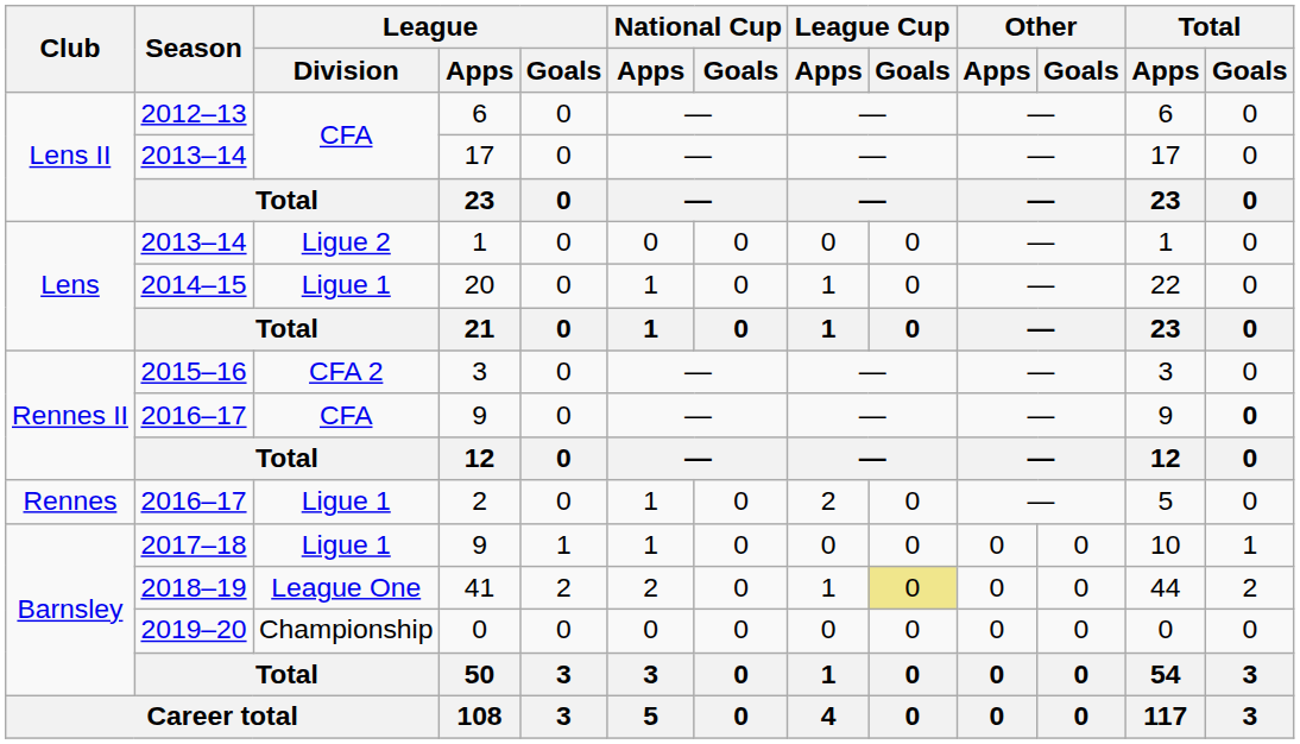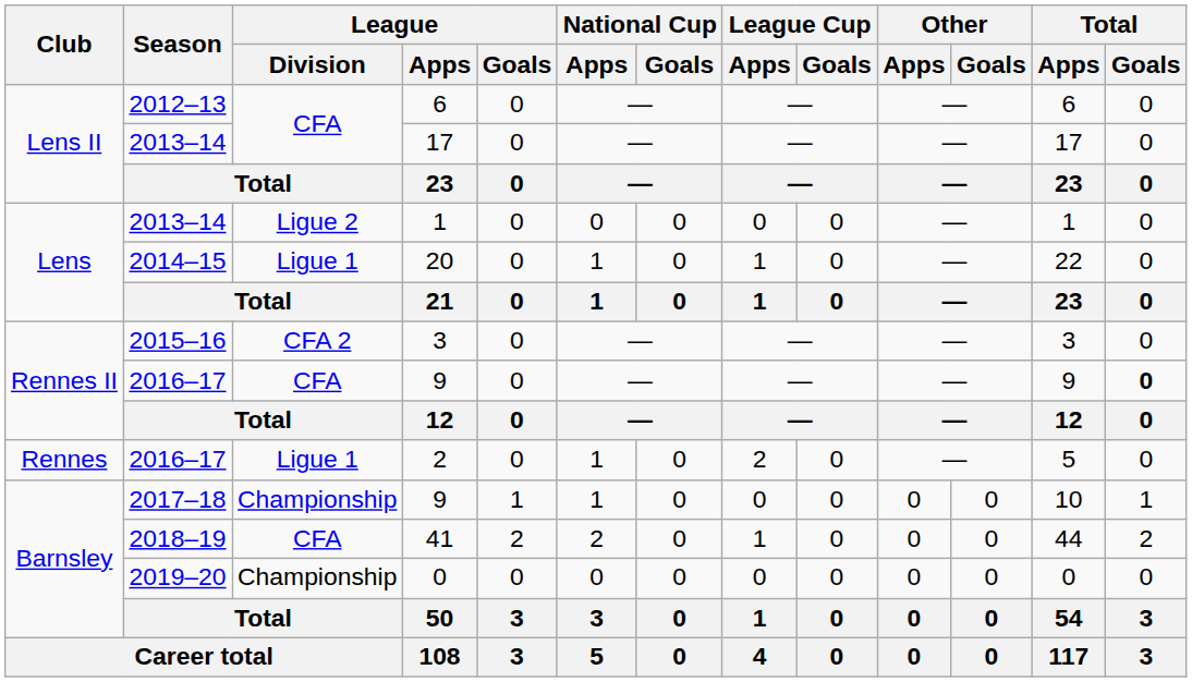 <table class="wikitable" style="text-align:center">
 <tr>
 <th rowspan="2">Club</th>
 <th rowspan="2">Season</th>
 <th colspan="3">League</th>
 <th colspan="2">National Cup</th>
 <th colspan="2">League Cup</th>
 <th colspan="2">Other</th>
 <th colspan="2">Total</th>
 </tr>
 <tr>
 <th>Division</th>
 <th>Apps</th>
 <th>Goals</th>
 <th>Apps</th>
 <th>Goals</th>
 <th>Apps</th>
 <th>Goals</th>
 <th>Apps</th>
 <th>Goals</th>
 <th>Apps</th>
 <th>Goals</th>
 </tr>
 <tr>
 <td rowspan="3"><a href='#'>Lens II</a></td>
 <td><a href='#'>2012–13</a></td>
 <td rowspan="2"><a href='#'>CFA</a></td>
 <td>6</td>
 <td>0</td>
 <td colspan="2">—</td>
 <td colspan="2">—</td>
 <td colspan="2">—</td>
 <td>6</td>
 <td>0</td>
 </tr>
 <tr>
 <td><a href='#'>2013–14</a></td>
 <td>17</td>
 <td>0</td>
 <td colspan="2">—</td>
 <td colspan="2">—</td>
 <td colspan="2">—</td>
 <td>17</td>
 <td>0</td>
 </tr>
 <tr>
 <th colspan="2">Total</th>
 <th>23</th>
 <th>0</th>
 <th colspan="2">—</th>
 <th colspan="2">—</th>
 <th colspan="2">—</th>
 <th>23</th>
 <th>0</th>
 </tr>
 <tr>
 <td rowspan="3"><a href='#'>Lens</a></td>
 <td><a href='#'>2013–14</a></td>
 <td><a href='#'>Ligue 2</a></td>
 <td>1</td>
 <td>0</td>
 <td>0</td>
 <td>0</td>
 <td>0</td>
 <td>0</td>
 <td colspan="2">—</td>
 <td>1</td>
 <td>0</td>
 </tr>
 <tr>
 <td><a href='#'>2014–15</a></td>
 <td><a href='#'>Ligue 1</a></td>
 <td>20</td>
 <td>0</td>
 <td>1</td>
 <td>0</td>
 <td>1</td>
 <td>0</td>
 <td colspan="2">—</td>
 <td>22</td>
 <td>0</td>
 </tr>
 <tr>
 <th colspan="2">Total</th>
 <th>21</th>
 <th>0</th>
 <th>1</th>
 <th>0</th>
 <th>1</th>
 <th>0</th>
 <th colspan="2">—</th>
 <th>23</th>
 <th>0</th>
 </tr>
 <tr>
 <td rowspan="3"><a href='#'>Rennes II</a></td>
 <td><a href='#'>2015–16</a></td>
 <td><a href='#'>CFA 2</a></td>
 <td>3</td>
 <td>0</td>
 <td colspan="2">—</td>
 <td colspan="2">—</td>
 <td colspan="2">—</td>
 <td>3</td>
 <td>0</td>
 </tr>
 <tr>
 <td><a href='#'>2016–17</a></td>
 <td><a href='#'>CFA</a></td>
 <td>9</td>
 <td>0</td>
 <td colspan="2">—</td>
 <td colspan="2">—</td>
 <td colspan="2">—</td>
 <td>9</td>
 <td><strong>0</strong></td>
 </tr>
 <tr>
 <th colspan="2">Total</th>
 <th>12</th>
 <th>0</th>
 <th colspan="2">—</th>
 <th colspan="2">—</th>
 <th colspan="2">—</th>
 <th>12</th>
 <th>0</th>
 </tr>
 <tr>
 <td><a href='#'>Rennes</a></td>
 <td><a href='#'>2016–17</a></td>
 <td><a href='#'>Ligue 1</a></td>
 <td>2</td>
 <td>0</td>
 <td>1</td>
 <td>0</td>
 <td>2</td>
 <td>0</td>
 <td colspan="2">—</td>
 <td>5</td>
 <td>0</td>
 </tr>
 <tr>
 <td rowspan="4"><a href='#'>Barnsley</a></td>
 <td><a href='#'>2017–18</a></td>
-<td><a href='#'>Ligue 1</a></td>
+<td><a href='#'>Championship</a></td>
 <td>9</td>
 <td>1</td>
 <td>1</td>
 <td>0</td>
 <td>0</td>
 <td>0</td>
 <td>0</td>
 <td>0</td>
 <td>10</td>
 <td>1</td>
 </tr>
 <tr>
 <td><a href='#'>2018–19</a></td>
-<td><a href='#'>League One</a></td>
+<td><a href='#'>CFA</a></td>
 <td>41</td>
 <td>2</td>
 <td>2</td>
 <td>0</td>
 <td>1</td>
-<td style="background: khaki;">0</td>
+<td>0</td>
 <td>0</td>
 <td>0</td>
 <td>44</td>
 <td>2</td>
 </tr>
 <tr>
 <td><a href='#'>2019–20</a></td>
 <td>Championship</td>
 <td>0</td>
 <td>0</td>
 <td>0</td>
 <td>0</td>
 <td>0</td>
 <td>0</td>
 <td>0</td>
 <td>0</td>
 <td>0</td>
 <td>0</td>
 </tr>
 <tr>
 <th colspan="2">Total</th>
 <th>50</th>
 <th>3</th>
 <th>3</th>
 <th>0</th>
 <th>1</th>
 <th>0</th>
 <th>0</th>
 <th>0</th>
 <th>54</th>
 <th>3</th>
 </tr>
 <tr>
 <th colspan="3">Career total</th>
 <th>108</th>
 <th>3</th>
 <th>5</th>
 <th>0</th>
 <th>4</th>
 <th>0</th>
 <th>0</th>
 <th>0</th>
 <th>117</th>
 <th>3</th>
 </tr>
 </table>
